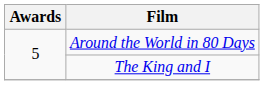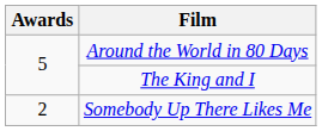 <table class="wikitable" rowspan="2" style="text-align:center;">
 <tr>
 <th scope="col" style="width:55px;">Awards</th>
 <th scope="col" style="text-align:center;">Film</th>
 </tr>
 <tr>
 <td rowspan=2, style="text-align:center">5</td>
 <td><em><a href='#'>Around the World in 80 Days</a></em></td>
 </tr>
 <tr>
 <td><em><a href='#'>The King and I</a></em></td>
 </tr>
 <tr>
+<td rowspan=1, style="text-align:center">2</td>
+<td><em><a href='#'>Somebody Up There Likes Me</a></em></td>
+</tr>
+<tr>
 </tr>
 </table>
